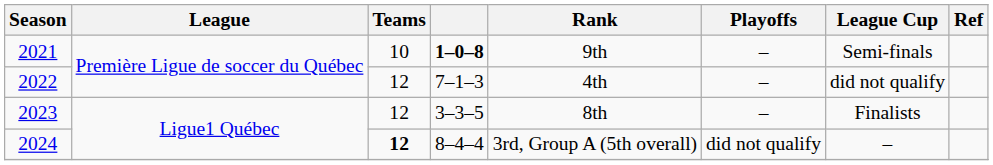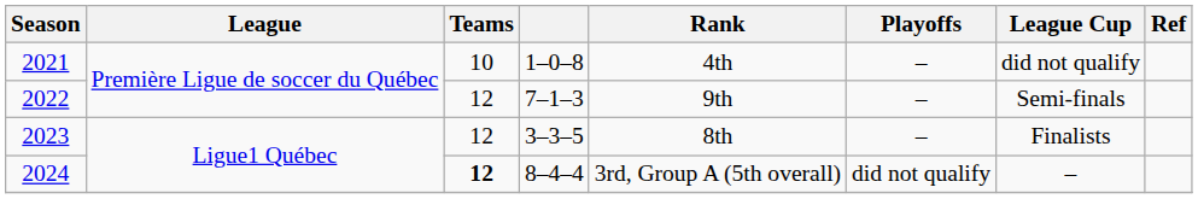 <table class="wikitable" style="text-align: center;">
 <tr>
 <th>Season</th>
 <th>League</th>
 <th>Teams</th>
 <th></th>
 <th>Rank</th>
 <th>Playoffs</th>
 <th>League Cup</th>
 <th>Ref</th>
 </tr>
 <tr>
 <td><a href='#'>2021</a></td>
 <td rowspan="2"><a href='#'>Première Ligue de soccer du Québec</a></td>
 <td>10</td>
-<td><strong>1–0–8</strong></td>
-<td>9th</td>
+<td>1–0–8</td>
+<td>4th</td>
 <td>–</td>
-<td>Semi-finals</td>
+<td>did not qualify</td>
 <td></td>
 </tr>
 <tr>
 <td><a href='#'>2022</a></td>
 <td>12</td>
 <td>7–1–3</td>
-<td>4th</td>
+<td>9th</td>
 <td>–</td>
-<td>did not qualify</td>
+<td>Semi-finals</td>
 <td></td>
 </tr>
 <tr>
 <td><a href='#'>2023</a></td>
 <td rowspan="2"><a href='#'>Ligue1 Québec</a></td>
 <td>12</td>
 <td>3–3–5</td>
 <td>8th</td>
 <td>–</td>
 <td>Finalists</td>
 <td></td>
 </tr>
 <tr>
 <td><a href='#'>2024</a></td>
 <td><strong>12</strong></td>
 <td>8–4–4</td>
 <td>3rd, Group A (5th overall)</td>
 <td>did not qualify</td>
 <td>–</td>
 <td></td>
 </tr>
 <tr>
 </tr>
 </table>
